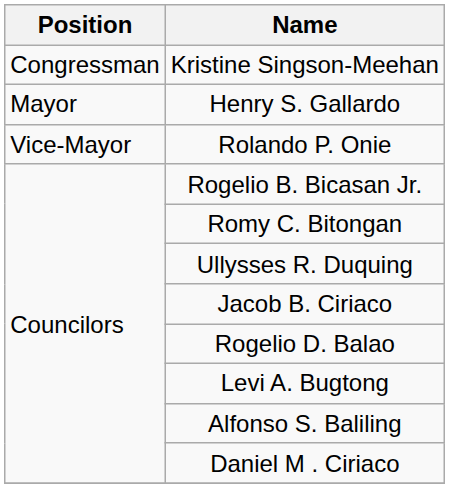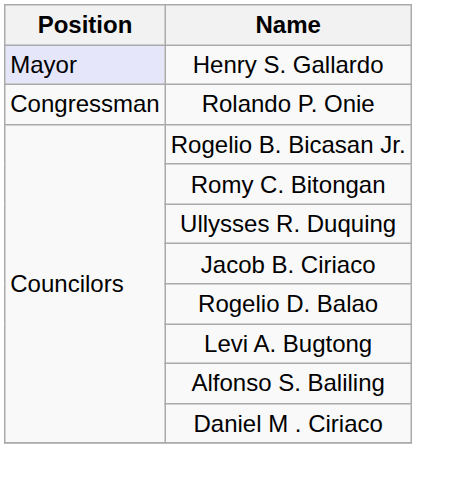 <table class="wikitable" style="line-height:1.20em; font-size:100%;">
 <tr>
 <th>Position</th>
 <th>Name</th>
 </tr>
 <tr>
-<td>Congressman</td>
-<td style="text-align:center;">Kristine Singson-Meehan</td>
-</tr>
-<tr>
-<td>Mayor</td>
+<td style="background: lavender;">Mayor</td>
 <td style="text-align:center;">Henry S. Gallardo</td>
 </tr>
 <tr>
-<td>Vice-Mayor</td>
+<td>Congressman</td>
 <td style="text-align:center;">Rolando P. Onie</td>
 </tr>
 <tr>
 <td rowspan=8>Councilors</td>
 <td style="text-align:center;">Rogelio B. Bicasan Jr.</td>
 </tr>
 <tr>
 <td style="text-align:center;">Romy C. Bitongan</td>
 </tr>
 <tr>
 <td style="text-align:center;">Ullysses R. Duquing</td>
 </tr>
 <tr>
 <td style="text-align:center;">Jacob B. Ciriaco</td>
 </tr>
 <tr>
 <td style="text-align:center;">Rogelio D. Balao</td>
 </tr>
 <tr>
 <td style="text-align:center;">Levi A. Bugtong</td>
 </tr>
 <tr>
 <td style="text-align:center;">Alfonso S. Baliling</td>
 </tr>
 <tr>
 <td style="text-align:center;">Daniel M . Ciriaco</td>
 </tr>
 <tr>
 </tr>
 </table>
